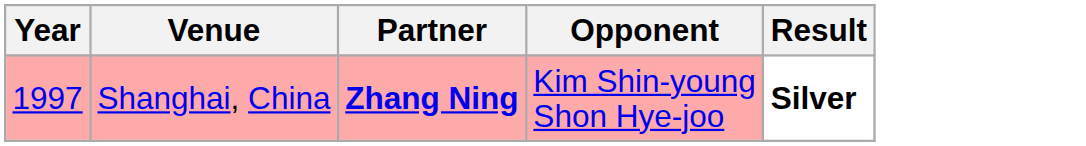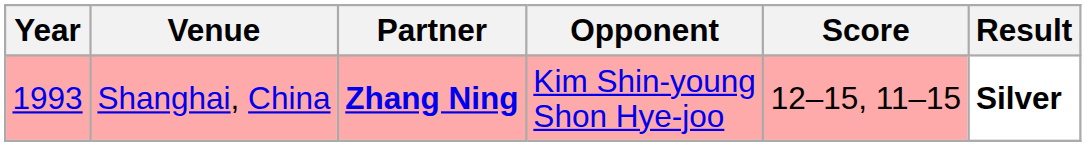 <table class="sortable wikitable" style="font-size: 90%;">
 <tr>
 <th>Year</th>
 <th>Venue</th>
 <th>Partner</th>
 <th>Opponent</th>
+<th>Score</th>
 <th>Result</th>
 </tr>
 <tr style="background:#FFAAAA">
-<td align="center"><a href='#'>1997</a></td>
+<td align="center"><a href='#'>1993</a></td>
 <td align="left"><a href='#'>Shanghai</a>, <a href='#'>China</a></td>
 <td align="left"><strong> <a href='#'>Zhang Ning</a></strong></td>
 <td align="left"> <a href='#'>Kim Shin-young</a> <br>  <a href='#'>Shon Hye-joo</a></td>
+<td align="left">12–15, 11–15</td>
 <td style="text-align:left; background:white"> <strong>Silver</strong></td>
 </tr>
 </table>
